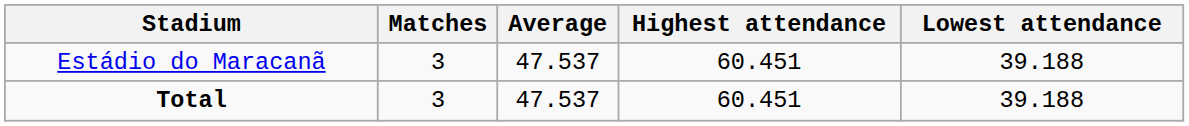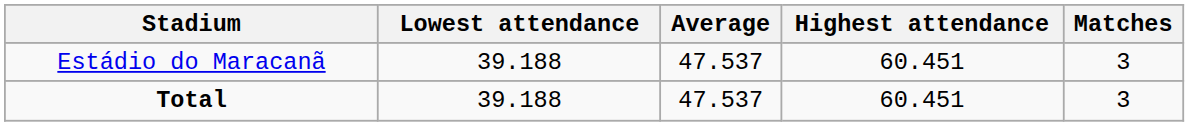 <table class="wikitable plainrowheaders sortable" style="text-align:center">
 <tr>
 <th scope="col" ! style="width:200px;">Stadium</th>
-<th scope="col" ! style="width:60px;">Matches</th>
+<th scope="col" ! style="width:150px;">Lowest attendance</th>
 <th scope="col" ! style="width:60px;">Average</th>
 <th scope="col" ! style="width:150px;">Highest attendance</th>
-<th scope="col" ! style="width:150px;">Lowest attendance</th>
+<th scope="col" ! style="width:60px;">Matches</th>
 </tr>
 <tr>
 <td><a href='#'>Estádio do Maracanã</a></td>
-<td>3</td>
+<td>39.188</td>
 <td>47.537</td>
 <td>60.451</td>
-<td>39.188</td>
+<td>3</td>
 </tr>
 <tr>
 <td><strong>Total</strong></td>
-<td>3</td>
+<td>39.188</td>
 <td>47.537</td>
 <td>60.451</td>
-<td>39.188</td>
+<td>3</td>
 </tr>
 </table>
